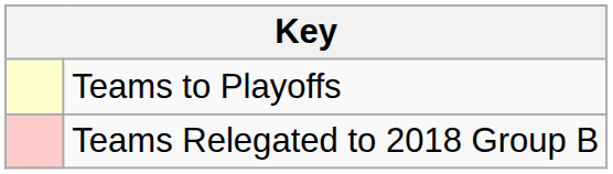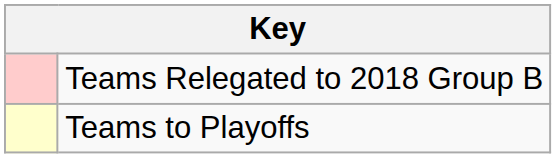 <table class="wikitable" style="text-align: center;">
 <tr>
 <th colspan=2>Key</th>
 </tr>
 <tr>
+<td style="background:#ffcccc; width:20px;"></td>
+<td align=left>Teams Relegated to 2018 Group B</td>
+</tr>
+<tr>
 <td style="background:#ffffcc; width:20px;"></td>
 <td align=left>Teams to Playoffs</td>
 </tr>
-<tr>
-<td style="background:#ffcccc; width:20px;"></td>
-<td align=left>Teams Relegated to 2018 Group B</td>
-</tr>
 </table>
